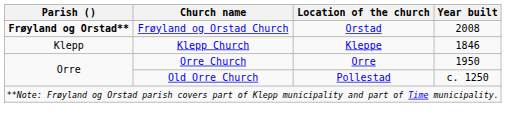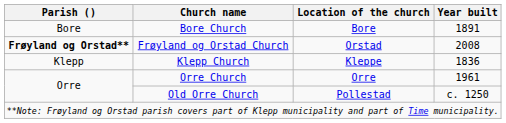 <table class="wikitable" style="text-align:center">
 <tr>
 <th>Parish ()</th>
 <th>Church name</th>
 <th>Location of the church</th>
 <th>Year built</th>
+</tr>
+<tr>
+<td rowspan="1">Bore</td>
+<td><a href='#'>Bore Church</a></td>
+<td><a href='#'>Bore</a></td>
+<td>1891</td>
 </tr>
 <tr>
 <td rowspan="1"><strong>Frøyland og Orstad**</strong></td>
 <td><a href='#'>Frøyland og Orstad Church</a></td>
 <td><a href='#'>Orstad</a></td>
 <td>2008</td>
 </tr>
 <tr>
 <td rowspan="1">Klepp</td>
 <td><a href='#'>Klepp Church</a></td>
 <td><a href='#'>Kleppe</a></td>
-<td>1846</td>
+<td>1836</td>
 </tr>
 <tr>
 <td rowspan="2">Orre</td>
 <td><a href='#'>Orre Church</a></td>
 <td><a href='#'>Orre</a></td>
-<td>1950</td>
+<td>1961</td>
 </tr>
 <tr>
 <td><a href='#'>Old Orre Church</a></td>
 <td><a href='#'>Pollestad</a></td>
 <td>c. 1250</td>
 </tr>
 <tr>
 <td colspan="4"><small><em>**Note: Frøyland og Orstad parish covers part of Klepp municipality and part of <a href='#'>Time</a> municipality.</em></small></td>
 </tr>
 </table>
